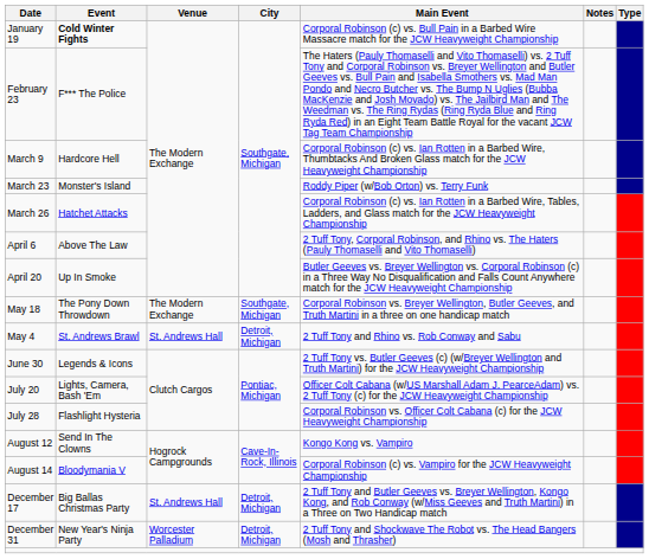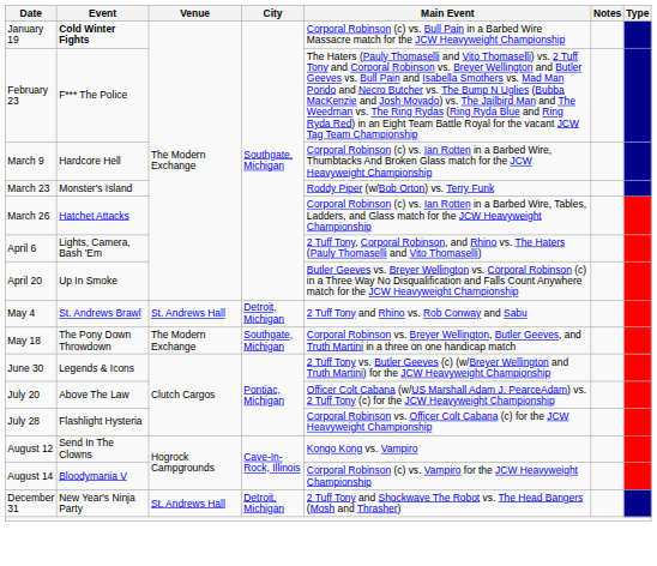 <table class="sortable wikitable succession-box" style="font-size:85%;">
 <tr>
 <th scope="col" style="width:5%;">Date</th>
 <th scope="col" style="width:15%;">Event</th>
 <th scope="col" style="width:15%;">Venue</th>
 <th scope="col" style="width:10%;">City</th>
 <th scope="col" style="width:50%;">Main Event</th>
 <th scope="col" style="width:10%;">Notes</th>
 <th scope="col" style="width:1%;">Type</th>
 </tr>
 <tr>
 <td>January 19</td>
 <td><strong>Cold Winter Fights</strong></td>
 <td rowspan=7>The Modern Exchange</td>
 <td rowspan=7><a href='#'>Southgate, Michigan</a></td>
 <td><a href='#'>Corporal Robinson</a> (c) vs. <a href='#'>Bull Pain</a> in a Barbed Wire Massacre match for the <a href='#'>JCW Heavyweight Championship</a></td>
 <td></td>
 <td style="background: darkblue"></td>
 </tr>
 <tr>
 <td>February 23</td>
 <td>F*** The Police</td>
 <td>The Haters (<a href='#'>Pauly Thomaselli</a> and <a href='#'>Vito Thomaselli</a>) vs. <a href='#'>2 Tuff Tony</a> and <a href='#'>Corporal Robinson</a> vs. <a href='#'>Breyer Wellington</a> and <a href='#'>Butler Geeves</a> vs. <a href='#'>Bull Pain</a> and <a href='#'>Isabella Smothers</a> vs. <a href='#'>Mad Man Pondo</a> and <a href='#'>Necro Butcher</a> vs. <a href='#'>The Bump N Uglies</a> (<a href='#'>Bubba MacKenzie</a> and <a href='#'>Josh Movado</a>) vs. <a href='#'>The Jailbird Man</a> and <a href='#'>The Weedman</a> vs. <a href='#'>The Ring Rydas</a> (<a href='#'>Ring Ryda Blue</a> and <a href='#'>Ring Ryda Red</a>) in an Eight Team Battle Royal for the vacant <a href='#'>JCW Tag Team Championship</a></td>
 <td></td>
 <td style="background: darkblue"></td>
 </tr>
 <tr>
 <td>March 9</td>
 <td>Hardcore Hell</td>
 <td><a href='#'>Corporal Robinson</a> (c) vs. <a href='#'>Ian Rotten</a> in a Barbed Wire, Thumbtacks And Broken Glass match for the <a href='#'>JCW Heavyweight Championship</a></td>
 <td></td>
 <td style="background: darkblue"></td>
 </tr>
 <tr>
 <td>March 23</td>
 <td>Monster's Island</td>
 <td><a href='#'>Roddy Piper</a> (w/<a href='#'>Bob Orton</a>) vs. <a href='#'>Terry Funk</a></td>
 <td></td>
 <td style="background: darkblue"></td>
 </tr>
 <tr>
 <td>March 26</td>
 <td><a href='#'>Hatchet Attacks</a></td>
 <td><a href='#'>Corporal Robinson</a> (c) vs. <a href='#'>Ian Rotten</a> in a Barbed Wire, Tables, Ladders, and Glass match for the <a href='#'>JCW Heavyweight Championship</a></td>
 <td></td>
 <td style="background: red"></td>
 </tr>
 <tr>
 <td>April 6</td>
-<td>Above The Law</td>
+<td>Lights, Camera, Bash 'Em</td>
 <td><a href='#'>2 Tuff Tony</a>, <a href='#'>Corporal Robinson</a>, and <a href='#'>Rhino</a> vs. <a href='#'>The Haters</a> (<a href='#'>Pauly Thomaselli</a> and <a href='#'>Vito Thomaselli</a>)</td>
 <td></td>
 <td style="background: red"></td>
 </tr>
 <tr>
 <td>April 20</td>
 <td>Up In Smoke</td>
 <td><a href='#'>Butler Geeves</a> vs. <a href='#'>Breyer Wellington</a> vs. <a href='#'>Corporal Robinson</a> (c) in a Three Way No Disqualification and Falls Count Anywhere match for the <a href='#'>JCW Heavyweight Championship</a></td>
 <td></td>
 <td style="background: red"></td>
 </tr>
 <tr>
+<td>May 4</td>
+<td><a href='#'>St. Andrews Brawl</a></td>
+<td><a href='#'>St. Andrews Hall</a></td>
+<td><a href='#'>Detroit, Michigan</a></td>
+<td><a href='#'>2 Tuff Tony</a> and <a href='#'>Rhino</a> vs. <a href='#'>Rob Conway</a> and <a href='#'>Sabu</a></td>
+<td></td>
+<td style="background: red"></td>
+</tr>
+<tr>
 <td>May 18</td>
 <td>The Pony Down Throwdown</td>
 <td>The Modern Exchange</td>
 <td><a href='#'>Southgate, Michigan</a></td>
 <td><a href='#'>Corporal Robinson</a> vs.  <a href='#'>Breyer Wellington</a>, <a href='#'>Butler Geeves</a>, and <a href='#'>Truth Martini</a> in a three on one handicap match</td>
-<td></td>
-<td style="background: red"></td>
-</tr>
-<tr>
-<td>May 4</td>
-<td><a href='#'>St. Andrews Brawl</a></td>
-<td><a href='#'>St. Andrews Hall</a></td>
-<td><a href='#'>Detroit, Michigan</a></td>
-<td><a href='#'>2 Tuff Tony</a> and <a href='#'>Rhino</a> vs. <a href='#'>Rob Conway</a> and <a href='#'>Sabu</a></td>
 <td></td>
 <td style="background: red"></td>
 </tr>
 <tr>
 <td>June 30</td>
 <td>Legends & Icons</td>
 <td rowspan=3>Clutch Cargos</td>
 <td rowspan=3><a href='#'>Pontiac, Michigan</a></td>
 <td><a href='#'>2 Tuff Tony</a> vs. <a href='#'>Butler Geeves</a> (c) (w/<a href='#'>Breyer Wellington</a> and <a href='#'>Truth Martini</a>) for the <a href='#'>JCW Heavyweight Championship</a></td>
 <td></td>
 <td style="background: red"></td>
 </tr>
 <tr>
 <td>July 20</td>
-<td>Lights, Camera, Bash 'Em</td>
+<td>Above The Law</td>
 <td><a href='#'>Officer Colt Cabana</a> (w/<a href='#'>US Marshall Adam J. PearceAdam</a>) vs. <a href='#'>2 Tuff Tony</a> (c) for the <a href='#'>JCW Heavyweight Championship</a></td>
 <td></td>
 <td style="background: red"></td>
 </tr>
 <tr>
 <td>July 28</td>
 <td>Flashlight Hysteria</td>
 <td><a href='#'>Corporal Robinson</a> vs. <a href='#'>Officer Colt Cabana</a> (c) for the <a href='#'>JCW Heavyweight Championship</a></td>
 <td></td>
 <td style="background: red"></td>
 </tr>
 <tr>
 <td>August 12</td>
 <td>Send In The Clowns</td>
 <td rowspan=2>Hogrock Campgrounds</td>
 <td rowspan=2><a href='#'>Cave-In-Rock, Illinois</a></td>
 <td><a href='#'>Kongo Kong</a> vs. <a href='#'>Vampiro</a></td>
 <td></td>
 <td style="background: red"></td>
 </tr>
 <tr>
 <td>August 14</td>
 <td><a href='#'>Bloodymania V</a></td>
 <td><a href='#'>Corporal Robinson</a> (c) vs. <a href='#'>Vampiro</a> for the <a href='#'>JCW Heavyweight Championship</a></td>
 <td></td>
 <td style="background: red"></td>
 </tr>
 <tr>
-<td>December 17</td>
-<td>Big Ballas Christmas Party</td>
-<td><a href='#'>St. Andrews Hall</a></td>
-<td><a href='#'>Detroit, Michigan</a></td>
-<td><a href='#'>2 Tuff Tony</a> and <a href='#'>Butler Geeves</a> vs. <a href='#'>Breyer Wellington</a>, <a href='#'>Kongo Kong</a>, and <a href='#'>Rob Conway</a> (w/<a href='#'>Miss Geeves</a> and <a href='#'>Truth Martini</a>) in a Three on Two Handicap match</td>
-<td></td>
-<td style="background: darkblue"></td>
-</tr>
-<tr>
 <td>December 31</td>
 <td>New Year's Ninja Party</td>
-<td><a href='#'>Worcester Palladium</a></td>
+<td><a href='#'>St. Andrews Hall</a></td>
 <td><a href='#'>Detroit, Michigan</a></td>
 <td><a href='#'>2 Tuff Tony</a> and <a href='#'>Shockwave The Robot</a> vs. <a href='#'>The Head Bangers</a> (<a href='#'>Mosh</a> and <a href='#'>Thrasher</a>)</td>
 <td></td>
 <td style="background: darkblue"></td>
 </tr>
 <tr>
 <td colspan="7"></td>
 </tr>
 </table>
